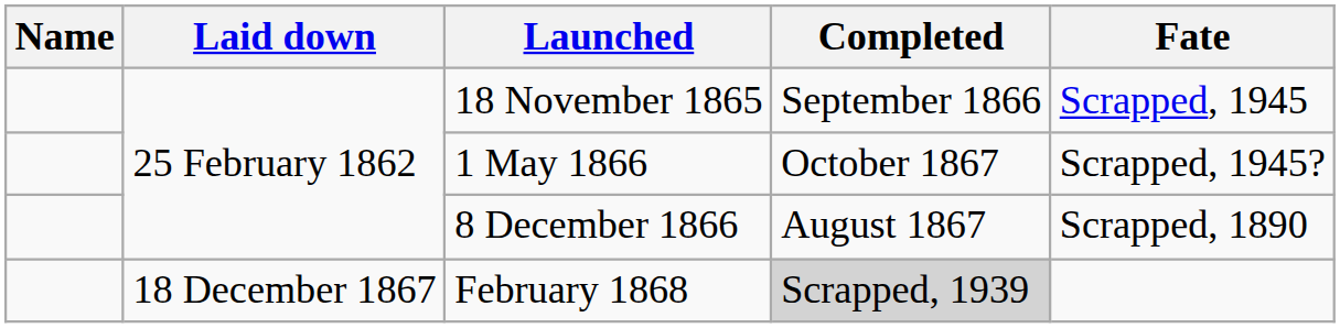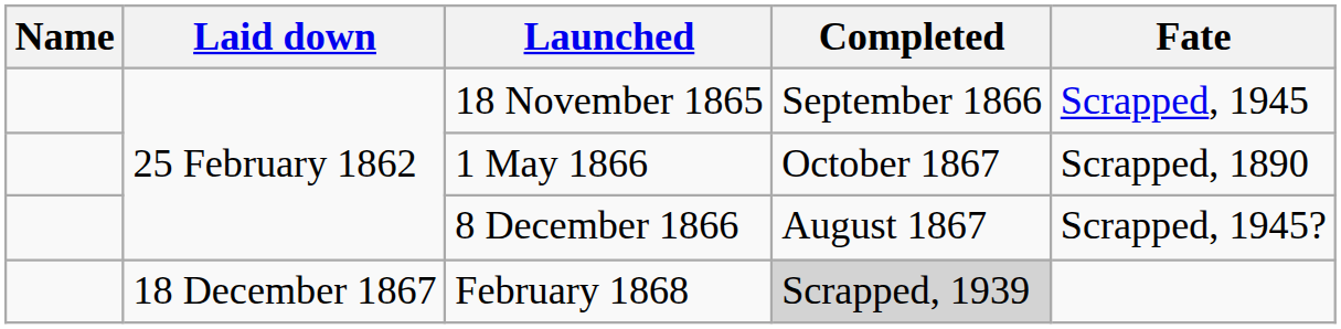 <table class="wikitable plainrowheaders">
 <tr>
 <th scope="col">Name</th>
 <th scope="col"><a href='#'>Laid down</a></th>
 <th scope="col"><a href='#'>Launched</a></th>
 <th scope="col">Completed</th>
 <th scope="col">Fate</th>
 </tr>
 <tr>
 <td scope="row"></td>
 <td rowspan=3>25 February 1862</td>
 <td>18 November 1865</td>
 <td>September 1866</td>
 <td><a href='#'>Scrapped</a>, 1945</td>
 </tr>
 <tr>
 <td scope="row"></td>
 <td>1 May 1866</td>
 <td>October 1867</td>
-<td>Scrapped, 1945?</td>
+<td>Scrapped, 1890</td>
 </tr>
 <tr>
 <td scope="row"></td>
 <td>8 December 1866</td>
 <td>August 1867</td>
-<td>Scrapped, 1890</td>
+<td>Scrapped, 1945?</td>
 </tr>
 <tr>
 <td scope="row"></td>
 <td>18 December 1867</td>
 <td>February 1868</td>
 <td style="background: lightgrey;">Scrapped, 1939</td>
 </tr>
 </table>
